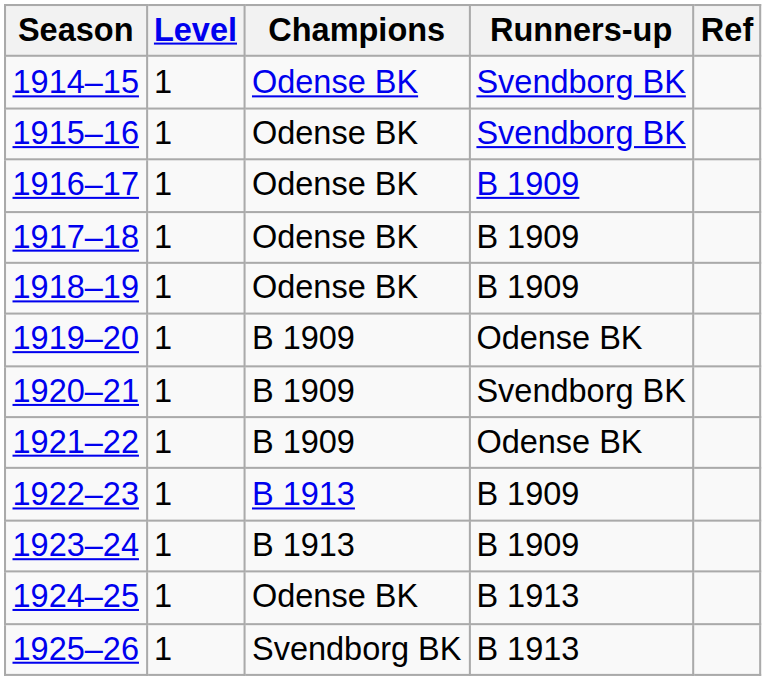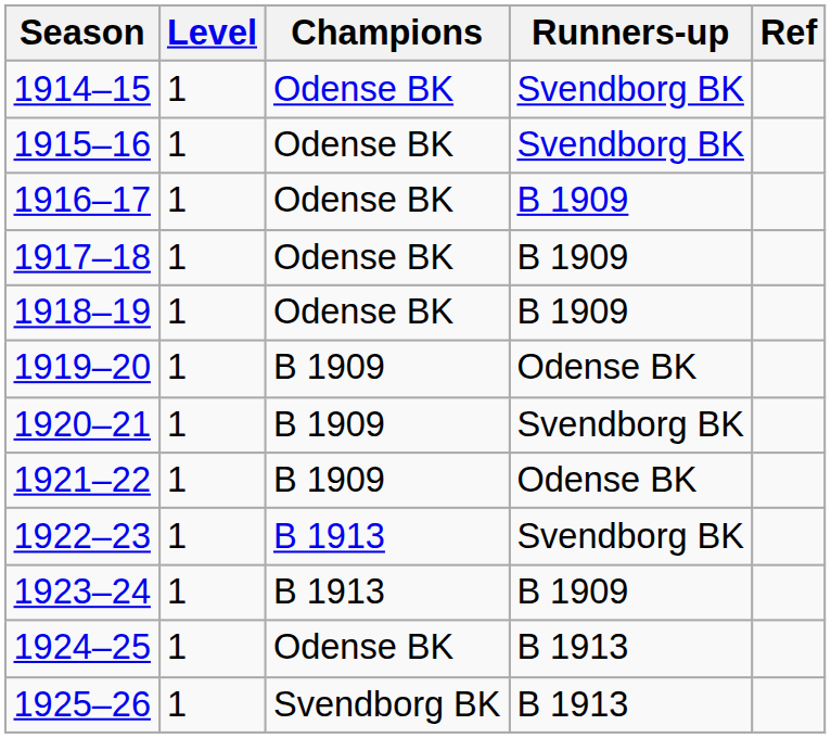 <table class="sortable wikitable plainrowheaders">
 <tr>
 <th>Season</th>
 <th><a href='#'>Level</a></th>
 <th>Champions</th>
 <th>Runners-up</th>
 <th>Ref</th>
 </tr>
 <tr>
 <td><a href='#'>1914–15</a></td>
 <td>1</td>
 <td><a href='#'>Odense BK</a></td>
 <td><a href='#'>Svendborg BK</a></td>
 <td></td>
 </tr>
 <tr>
 <td><a href='#'>1915–16</a></td>
 <td>1</td>
 <td>Odense BK</td>
 <td><a href='#'>Svendborg BK</a></td>
 <td></td>
 </tr>
 <tr>
 <td><a href='#'>1916–17</a></td>
 <td>1</td>
 <td>Odense BK</td>
 <td><a href='#'>B 1909</a></td>
 <td></td>
 </tr>
 <tr>
 <td><a href='#'>1917–18</a></td>
 <td>1</td>
 <td>Odense BK</td>
 <td>B 1909</td>
 <td></td>
 </tr>
 <tr>
 <td><a href='#'>1918–19</a></td>
 <td>1</td>
 <td>Odense BK</td>
 <td>B 1909</td>
 <td></td>
 </tr>
 <tr>
 <td><a href='#'>1919–20</a></td>
 <td>1</td>
 <td>B 1909</td>
 <td>Odense BK</td>
 <td></td>
 </tr>
 <tr>
 <td><a href='#'>1920–21</a></td>
 <td>1</td>
 <td>B 1909</td>
 <td>Svendborg BK</td>
 <td></td>
 </tr>
 <tr>
 <td><a href='#'>1921–22</a></td>
 <td>1</td>
 <td>B 1909</td>
 <td>Odense BK</td>
 <td></td>
 </tr>
 <tr>
 <td><a href='#'>1922–23</a></td>
 <td>1</td>
 <td><a href='#'>B 1913</a></td>
-<td>B 1909</td>
+<td>Svendborg BK</td>
 <td></td>
 </tr>
 <tr>
 <td><a href='#'>1923–24</a></td>
 <td>1</td>
 <td>B 1913</td>
 <td>B 1909</td>
 <td></td>
 </tr>
 <tr>
 <td><a href='#'>1924–25</a></td>
 <td>1</td>
 <td>Odense BK</td>
 <td>B 1913</td>
 <td></td>
 </tr>
 <tr>
 <td><a href='#'>1925–26</a></td>
 <td>1</td>
 <td>Svendborg BK</td>
 <td>B 1913</td>
 <td></td>
 </tr>
 </table>
